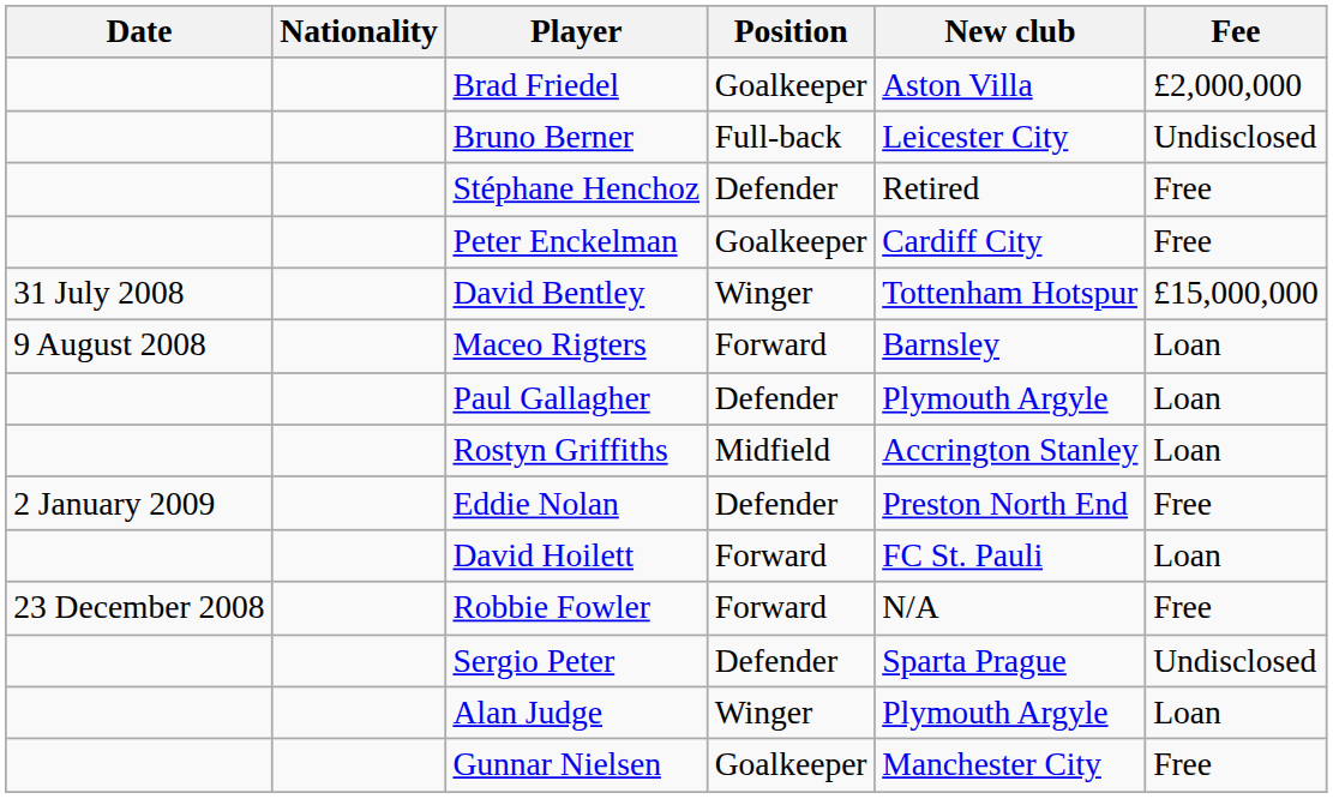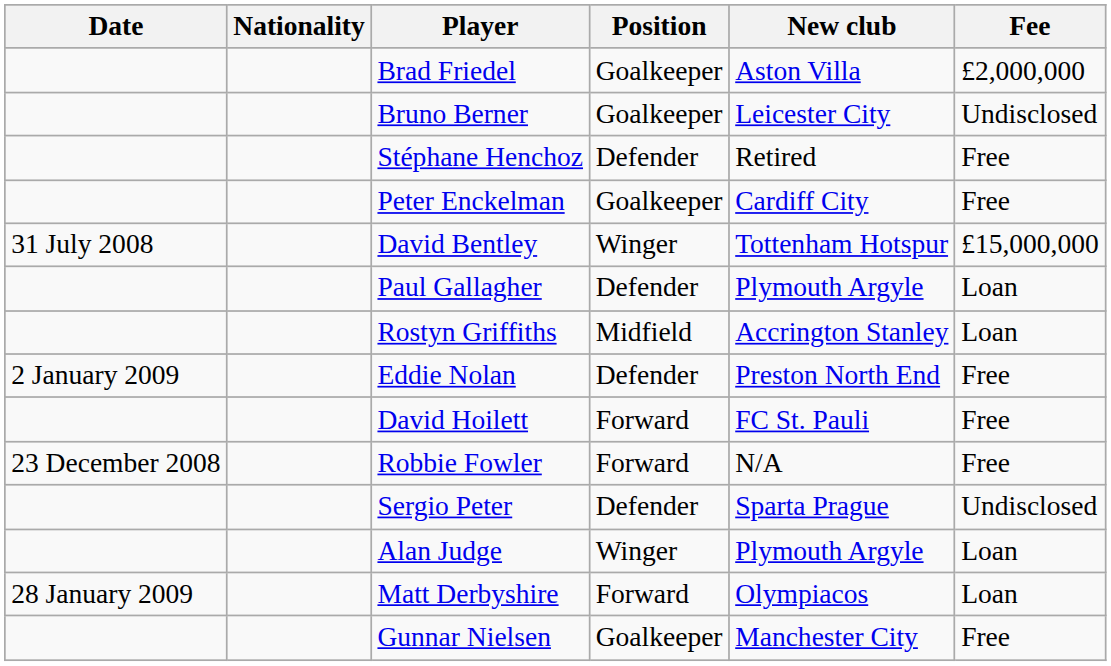 <table class="wikitable sortable">
 <tr>
 <th>Date</th>
 <th>Nationality</th>
 <th>Player</th>
 <th>Position</th>
 <th>New club</th>
 <th>Fee</th>
 </tr>
 <tr>
 <td></td>
 <td align=center></td>
 <td><a href='#'>Brad Friedel</a></td>
 <td>Goalkeeper</td>
 <td><a href='#'>Aston Villa</a></td>
 <td>£2,000,000</td>
 </tr>
 <tr>
 <td></td>
 <td align=center></td>
 <td><a href='#'>Bruno Berner</a></td>
-<td>Full-back</td>
+<td>Goalkeeper</td>
 <td><a href='#'>Leicester City</a></td>
 <td>Undisclosed</td>
 </tr>
 <tr>
 <td></td>
 <td align=center></td>
 <td><a href='#'>Stéphane Henchoz</a></td>
 <td>Defender</td>
 <td>Retired</td>
 <td>Free</td>
 </tr>
 <tr>
 <td></td>
 <td align=center></td>
 <td><a href='#'>Peter Enckelman</a></td>
 <td>Goalkeeper</td>
 <td><a href='#'>Cardiff City</a></td>
 <td>Free</td>
 </tr>
 <tr>
 <td>31 July 2008</td>
 <td align=center></td>
 <td><a href='#'>David Bentley</a></td>
 <td>Winger</td>
 <td><a href='#'>Tottenham Hotspur</a></td>
 <td>£15,000,000</td>
-</tr>
-<tr>
-<td>9 August 2008</td>
-<td align=center></td>
-<td><a href='#'>Maceo Rigters</a></td>
-<td>Forward</td>
-<td><a href='#'>Barnsley</a></td>
-<td>Loan</td>
 </tr>
 <tr>
 <td></td>
 <td align=center></td>
 <td><a href='#'>Paul Gallagher</a></td>
 <td>Defender</td>
 <td><a href='#'>Plymouth Argyle</a></td>
 <td>Loan</td>
 </tr>
 <tr>
 <td></td>
 <td align=center></td>
 <td><a href='#'>Rostyn Griffiths</a></td>
 <td>Midfield</td>
 <td><a href='#'>Accrington Stanley</a></td>
 <td>Loan</td>
 </tr>
 <tr>
 <td>2 January 2009</td>
 <td align=center></td>
 <td><a href='#'>Eddie Nolan</a></td>
 <td>Defender</td>
 <td><a href='#'>Preston North End</a></td>
 <td>Free</td>
 </tr>
 <tr>
 <td></td>
 <td align=center></td>
 <td><a href='#'>David Hoilett</a></td>
 <td>Forward</td>
 <td><a href='#'>FC St. Pauli</a></td>
-<td>Loan</td>
+<td>Free</td>
 </tr>
 <tr>
 <td>23 December 2008</td>
 <td align=center></td>
 <td><a href='#'>Robbie Fowler</a></td>
 <td>Forward</td>
 <td>N/A</td>
 <td>Free</td>
 </tr>
 <tr>
 <td></td>
 <td align=center></td>
 <td><a href='#'>Sergio Peter</a></td>
 <td>Defender</td>
 <td><a href='#'>Sparta Prague</a></td>
 <td>Undisclosed</td>
 </tr>
 <tr>
 <td></td>
 <td align=center></td>
 <td><a href='#'>Alan Judge</a></td>
 <td>Winger</td>
 <td><a href='#'>Plymouth Argyle</a></td>
 <td>Loan</td>
 </tr>
 <tr>
+<td>28 January 2009</td>
+<td align=center></td>
+<td><a href='#'>Matt Derbyshire</a></td>
+<td>Forward</td>
+<td><a href='#'>Olympiacos</a></td>
+<td>Loan</td>
+</tr>
+<tr>
 <td></td>
 <td align=center></td>
 <td><a href='#'>Gunnar Nielsen</a></td>
 <td>Goalkeeper</td>
 <td><a href='#'>Manchester City</a></td>
 <td>Free</td>
 </tr>
 </table>
